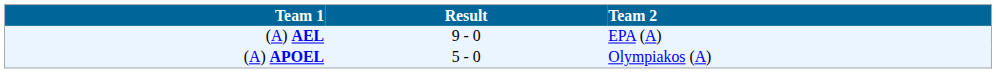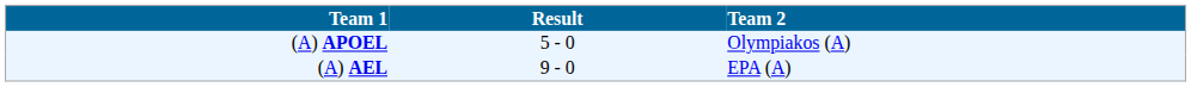 <table cellspacing="0" style="background: #EBF5FF; border: 1px #aaa solid; border-collapse: collapse; font-size: 95%;" width=60%>
 <tr bgcolor=#006699 style="color:white;">
 <th width=25% align="right">Team 1</th>
 <th width=22% align="center">Result</th>
 <th width=30% align="left">Team 2</th>
 </tr>
 <tr>
+<td align=right>(<a href='#'>A</a>) <strong><a href='#'>APOEL</a></strong></td>
+<td align=center>5 - 0</td>
+<td align=left><a href='#'>Olympiakos</a> (<a href='#'>A</a>)</td>
+</tr>
+<tr>
 <td align=right>(<a href='#'>A</a>) <strong><a href='#'>AEL</a></strong></td>
 <td align=center>9 - 0</td>
 <td align=left><a href='#'>EPA</a> (<a href='#'>A</a>)</td>
 </tr>
 <tr>
-<td align=right>(<a href='#'>A</a>) <strong><a href='#'>APOEL</a></strong></td>
-<td align=center>5 - 0</td>
-<td align=left><a href='#'>Olympiakos</a> (<a href='#'>A</a>)</td>
-</tr>
-<tr>
 </tr>
 </table>
